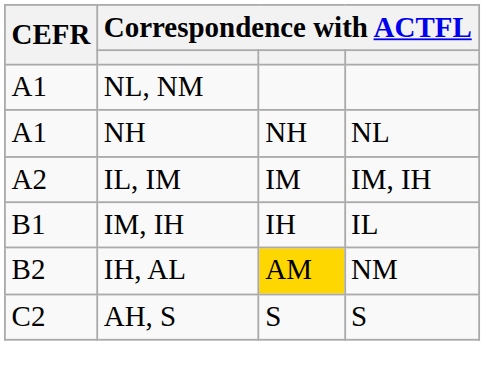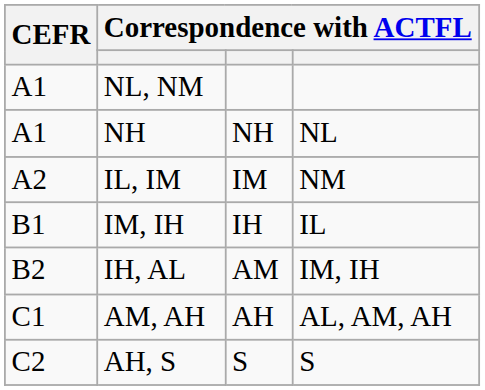 <table class="wikitable">
 <tr>
 <th rowspan="2">CEFR</th>
 <th colspan="3">Correspondence with <a href='#'>ACTFL</a></th>
 </tr>
 <tr>
 <th></th>
 <th></th>
 <th></th>
 </tr>
 <tr>
 <td>A1</td>
 <td>NL, NM</td>
 <td></td>
 <td></td>
 </tr>
 <tr>
 <td>A1</td>
 <td>NH</td>
 <td>NH</td>
 <td>NL</td>
 </tr>
 <tr>
 <td>A2</td>
 <td>IL, IM</td>
 <td>IM</td>
-<td>IM, IH</td>
+<td>NM</td>
 </tr>
 <tr>
 <td>B1</td>
 <td>IM, IH</td>
 <td>IH</td>
 <td>IL</td>
 </tr>
 <tr>
 <td>B2</td>
 <td>IH, AL</td>
-<td style="background: gold;">AM</td>
-<td>NM</td>
+<td>AM</td>
+<td>IM, IH</td>
+</tr>
+<tr>
+<td>C1</td>
+<td>AM, AH</td>
+<td>AH</td>
+<td>AL, AM, AH</td>
 </tr>
 <tr>
 <td>C2</td>
 <td>AH, S</td>
 <td>S</td>
 <td>S</td>
 </tr>
 </table>
